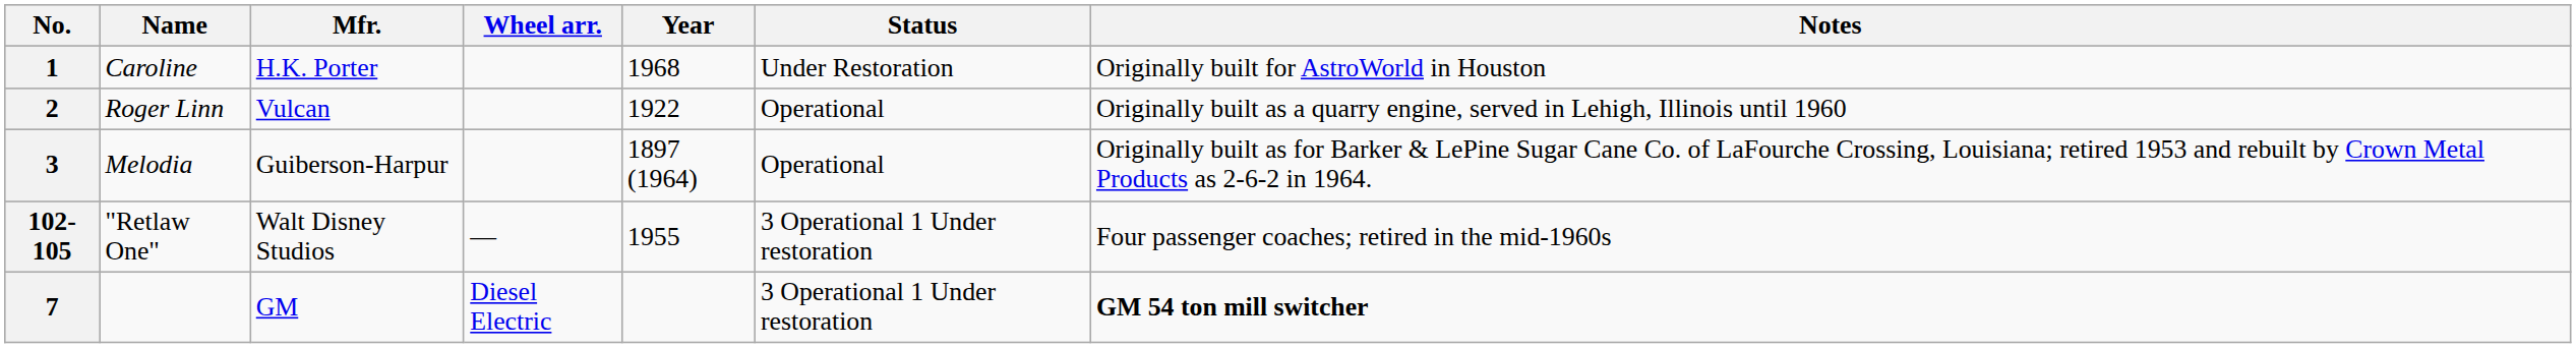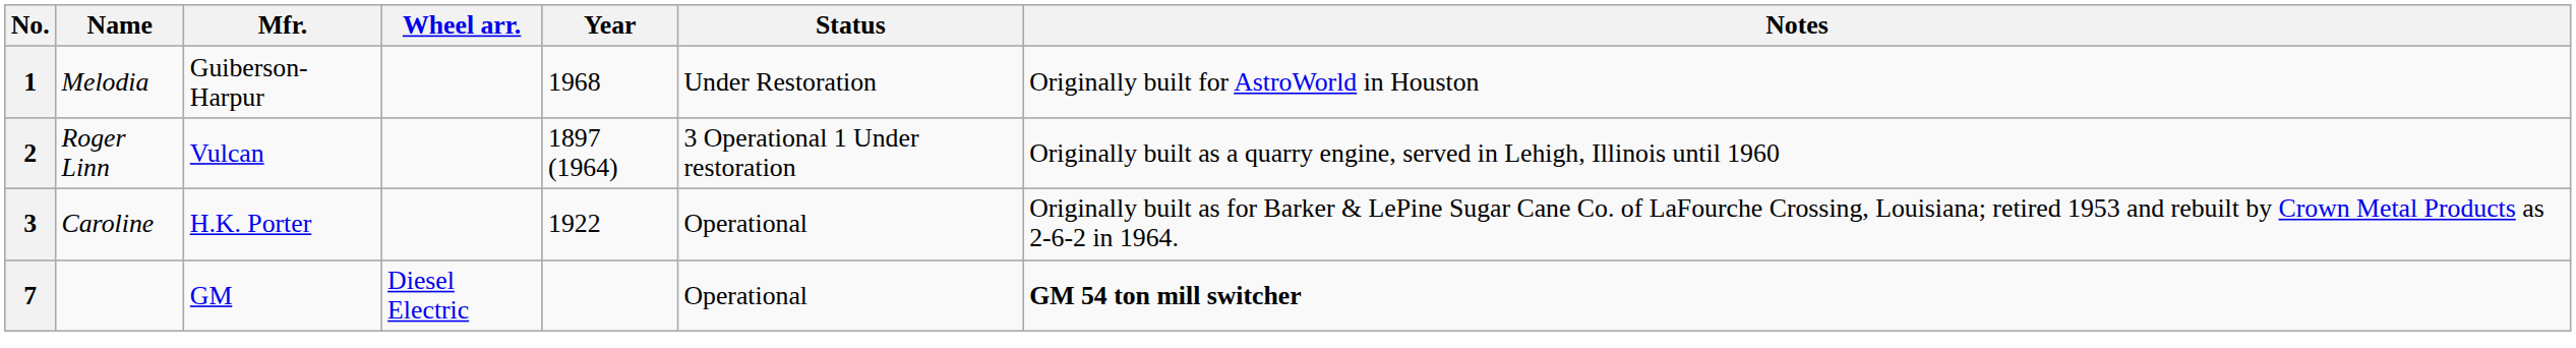 <table class="wikitable" style="font-size:100%;">
 <tr>
 <th>No.</th>
 <th>Name</th>
 <th>Mfr.</th>
 <th><a href='#'>Wheel arr.</a></th>
 <th>Year</th>
 <th>Status</th>
 <th>Notes</th>
 </tr>
 <tr>
 <th>1</th>
-<td><em>Caroline</em></td>
-<td><a href='#'>H.K. Porter</a></td>
+<td><em>Melodia</em></td>
+<td>Guiberson-Harpur</td>
 <td></td>
 <td>1968</td>
 <td>Under Restoration</td>
 <td>Originally built for <a href='#'>AstroWorld</a> in Houston</td>
 </tr>
 <tr>
 <th>2</th>
 <td><em>Roger Linn</em></td>
 <td><a href='#'>Vulcan</a></td>
 <td></td>
-<td>1922</td>
-<td>Operational</td>
+<td>1897 (1964)</td>
+<td>3 Operational 1 Under restoration</td>
 <td>Originally built as a quarry engine, served in Lehigh, Illinois until 1960</td>
 </tr>
 <tr>
 <th>3</th>
-<td><em>Melodia</em></td>
-<td>Guiberson-Harpur</td>
+<td><em>Caroline</em></td>
+<td><a href='#'>H.K. Porter</a></td>
 <td></td>
-<td>1897 (1964)</td>
+<td>1922</td>
 <td>Operational</td>
 <td>Originally built as  for Barker & LePine Sugar Cane Co. of LaFourche Crossing, Louisiana; retired 1953 and rebuilt by <a href='#'>Crown Metal Products</a> as 2-6-2 in 1964.</td>
-</tr>
-<tr>
-<th>102-105</th>
-<td>"Retlaw One"</td>
-<td>Walt Disney Studios</td>
-<td>—</td>
-<td>1955</td>
-<td>3 Operational 1 Under restoration</td>
-<td>Four passenger coaches; retired in the mid-1960s</td>
 </tr>
 <tr>
 <th>7</th>
 <td></td>
 <td><a href='#'>GM</a></td>
 <td><a href='#'>Diesel Electric</a></td>
 <td></td>
-<td>3 Operational 1 Under restoration</td>
+<td>Operational</td>
 <td><strong>GM 54 ton mill switcher</strong></td>
 </tr>
 </table>
